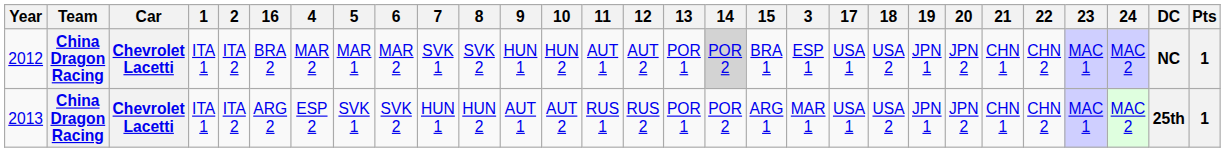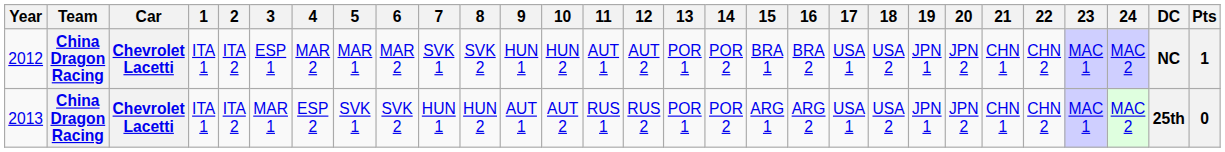 <table class="wikitable" style="text-align:center; font-size:85%">
 <tr>
 <th>Year</th>
 <th>Team</th>
 <th>Car</th>
 <th>1</th>
 <th>2</th>
-<th>16</th>
+<th>3</th>
 <th>4</th>
 <th>5</th>
 <th>6</th>
 <th>7</th>
 <th>8</th>
 <th>9</th>
 <th>10</th>
 <th>11</th>
 <th>12</th>
 <th>13</th>
 <th>14</th>
 <th>15</th>
-<th>3</th>
+<th>16</th>
 <th>17</th>
 <th>18</th>
 <th>19</th>
 <th>20</th>
 <th>21</th>
 <th>22</th>
 <th>23</th>
 <th>24</th>
 <th>DC</th>
 <th>Pts</th>
 </tr>
 <tr>
 <td><a href='#'>2012</a></td>
 <th><a href='#'>China Dragon Racing</a></th>
 <th><a href='#'>Chevrolet Lacetti</a></th>
 <td><a href='#'>ITA<br>1</a></td>
 <td><a href='#'>ITA<br>2</a></td>
-<td><a href='#'>BRA<br>2</a></td>
+<td><a href='#'>ESP<br>1</a></td>
 <td><a href='#'>MAR<br>2</a></td>
 <td><a href='#'>MAR<br>1</a></td>
 <td><a href='#'>MAR<br>2</a></td>
 <td><a href='#'>SVK<br>1</a></td>
 <td><a href='#'>SVK<br>2</a></td>
 <td><a href='#'>HUN<br>1</a></td>
 <td><a href='#'>HUN<br>2</a></td>
 <td><a href='#'>AUT<br>1</a></td>
 <td><a href='#'>AUT<br>2</a></td>
 <td><a href='#'>POR<br>1</a></td>
-<td style="background: lightgrey;"><a href='#'>POR<br>2</a></td>
+<td><a href='#'>POR<br>2</a></td>
 <td><a href='#'>BRA<br>1</a></td>
-<td><a href='#'>ESP<br>1</a></td>
+<td><a href='#'>BRA<br>2</a></td>
 <td><a href='#'>USA<br>1</a></td>
 <td><a href='#'>USA<br>2</a></td>
 <td><a href='#'>JPN<br>1</a></td>
 <td><a href='#'>JPN<br>2</a></td>
 <td><a href='#'>CHN<br>1</a></td>
 <td><a href='#'>CHN<br>2</a></td>
 <td style="background:#CFCFFF;"><a href='#'>MAC<br>1</a><br></td>
 <td style="background:#CFCFFF;"><a href='#'>MAC<br>2</a><br></td>
 <th>NC</th>
 <th>1</th>
 </tr>
 <tr>
 <td><a href='#'>2013</a></td>
 <th><a href='#'>China Dragon Racing</a></th>
 <th><a href='#'>Chevrolet Lacetti</a></th>
 <td><a href='#'>ITA<br>1</a></td>
 <td><a href='#'>ITA<br>2</a></td>
-<td><a href='#'>ARG<br>2</a></td>
+<td><a href='#'>MAR<br>1</a></td>
 <td><a href='#'>ESP<br>2</a></td>
 <td><a href='#'>SVK<br>1</a></td>
 <td><a href='#'>SVK<br>2</a></td>
 <td><a href='#'>HUN<br>1</a></td>
 <td><a href='#'>HUN<br>2</a></td>
 <td><a href='#'>AUT<br>1</a></td>
 <td><a href='#'>AUT<br>2</a></td>
 <td><a href='#'>RUS<br>1</a></td>
 <td><a href='#'>RUS<br>2</a></td>
 <td><a href='#'>POR<br>1</a></td>
 <td><a href='#'>POR<br>2</a></td>
 <td><a href='#'>ARG<br>1</a></td>
-<td><a href='#'>MAR<br>1</a></td>
+<td><a href='#'>ARG<br>2</a></td>
 <td><a href='#'>USA<br>1</a></td>
 <td><a href='#'>USA<br>2</a></td>
 <td><a href='#'>JPN<br>1</a><br></td>
 <td><a href='#'>JPN<br>2</a><br></td>
 <td><a href='#'>CHN<br>1</a><br></td>
 <td><a href='#'>CHN<br>2</a><br></td>
 <td style="background:#CFCFFF;"><a href='#'>MAC<br>1</a><br></td>
 <td style="background:#DFFFDF;"><a href='#'>MAC<br>2</a><br></td>
 <th>25th</th>
-<th>1</th>
+<th>0</th>
 </tr>
 </table>
